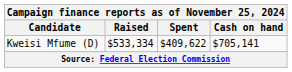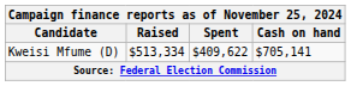 <table class="wikitable sortable">
 <tr>
 <th colspan=4>Campaign finance reports as of November 25, 2024</th>
 </tr>
 <tr style="text-align:center;">
 <th>Candidate</th>
 <th>Raised</th>
 <th>Spent</th>
 <th>Cash on hand</th>
 </tr>
 <tr>
 <td>Kweisi Mfume (D)</td>
-<td>$533,334</td>
+<td>$513,334</td>
 <td>$409,622</td>
 <td>$705,141</td>
 </tr>
 <tr>
 <th colspan="4"><small>Source: <a href='#'>Federal Election Commission</a></small></th>
 </tr>
 </table>
